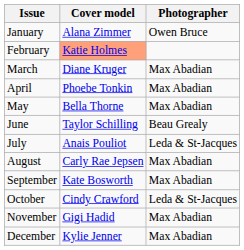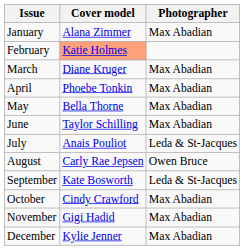 <table class="sortable wikitable">
 <tr>
 <th>Issue</th>
 <th>Cover model</th>
 <th>Photographer</th>
 </tr>
 <tr>
 <td>January</td>
 <td><a href='#'>Alana Zimmer</a></td>
-<td>Owen Bruce</td>
+<td>Max Abadian</td>
 </tr>
 <tr>
 <td>February</td>
 <td style="background: lightsalmon;"><a href='#'>Katie Holmes</a></td>
 <td></td>
 </tr>
 <tr>
 <td>March</td>
 <td><a href='#'>Diane Kruger</a></td>
 <td>Max Abadian</td>
 </tr>
 <tr>
 <td>April</td>
 <td><a href='#'>Phoebe Tonkin</a></td>
 <td>Max Abadian</td>
 </tr>
 <tr>
 <td>May</td>
 <td><a href='#'>Bella Thorne</a></td>
 <td>Max Abadian</td>
 </tr>
 <tr>
 <td>June</td>
 <td><a href='#'>Taylor Schilling</a></td>
-<td>Beau Grealy</td>
+<td>Max Abadian</td>
 </tr>
 <tr>
 <td>July</td>
 <td><a href='#'>Anais Pouliot</a></td>
 <td>Leda & St-Jacques</td>
 </tr>
 <tr>
 <td>August</td>
 <td><a href='#'>Carly Rae Jepsen</a></td>
-<td>Max Abadian</td>
+<td>Owen Bruce</td>
 </tr>
 <tr>
 <td>September</td>
 <td><a href='#'>Kate Bosworth</a></td>
-<td>Max Abadian</td>
+<td>Leda & St-Jacques</td>
 </tr>
 <tr>
 <td>October</td>
 <td><a href='#'>Cindy Crawford</a></td>
-<td>Leda & St-Jacques</td>
+<td>Max Abadian</td>
 </tr>
 <tr>
 <td>November</td>
 <td><a href='#'>Gigi Hadid</a></td>
 <td>Max Abadian</td>
 </tr>
 <tr>
 <td>December</td>
 <td><a href='#'>Kylie Jenner</a></td>
 <td>Max Abadian</td>
 </tr>
 </table>
